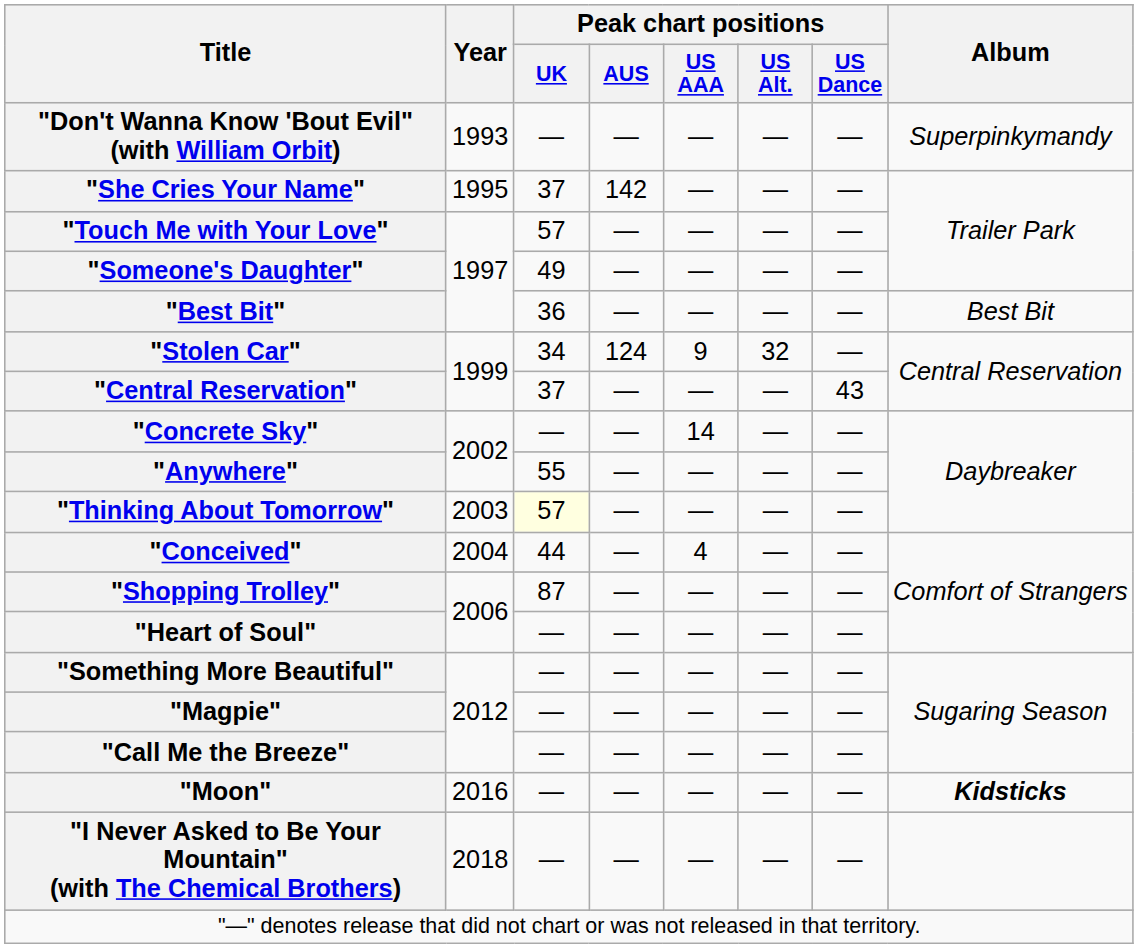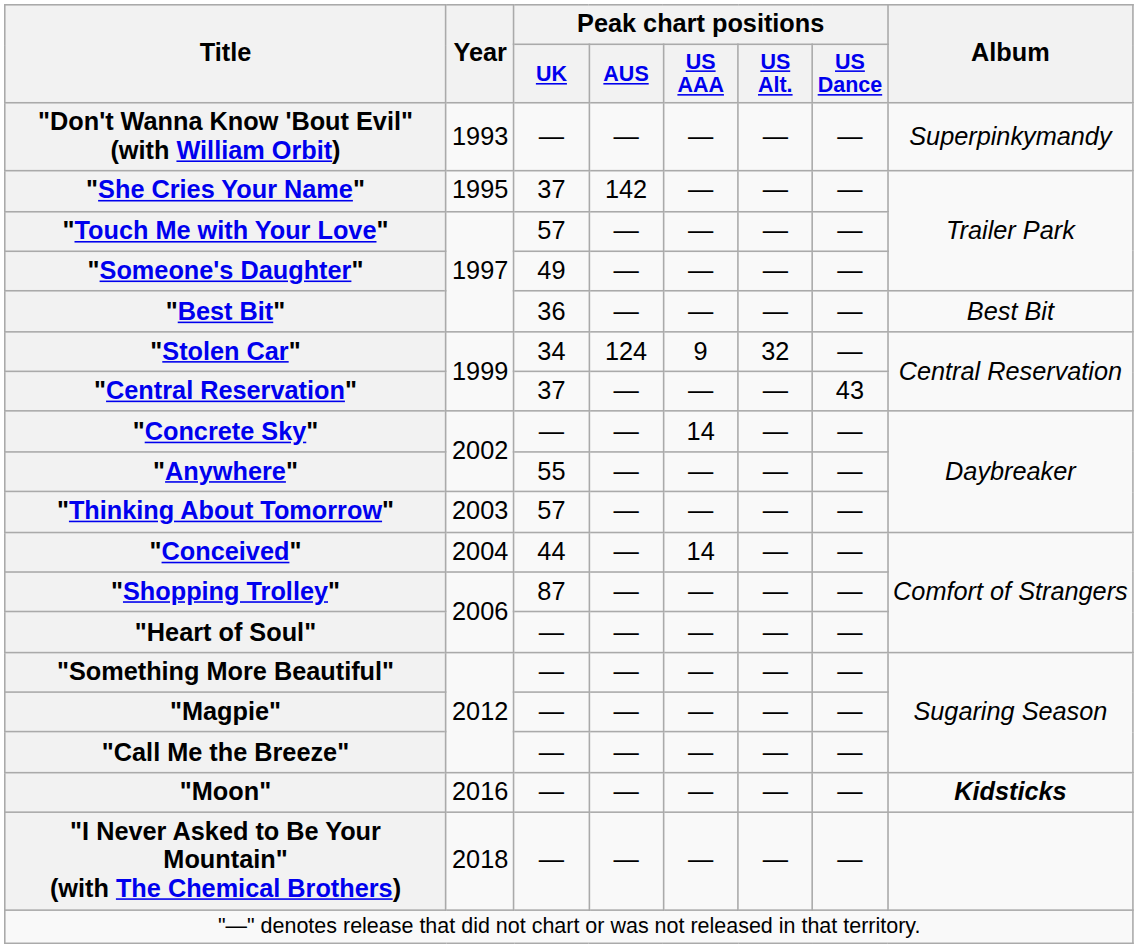 <table class="wikitable plainrowheaders" style="text-align:center;">
 <tr>
 <th scope="col" rowspan="2" style="width:17em;">Title</th>
 <th scope="col" rowspan="2">Year</th>
 <th scope="col" colspan="5">Peak chart positions</th>
 <th scope="col" rowspan="2">Album</th>
 </tr>
 <tr>
 <th scope="col" style="width:3em;font-size:85%;"><a href='#'>UK</a><br></th>
 <th scope="col" style="width:3em;font-size:85%;"><a href='#'>AUS</a><br></th>
 <th scope="col" style="width:3em;font-size:85%;"><a href='#'>US AAA</a><br></th>
 <th scope="col" style="width:3em;font-size:85%;"><a href='#'>US<br>Alt.</a><br></th>
 <th scope="col" style="width:3em;font-size:85%;"><a href='#'>US<br>Dance</a><br></th>
 </tr>
 <tr>
 <th scope="row">"Don't Wanna Know 'Bout Evil"<br><span>(with <a href='#'>William Orbit</a>)</span></th>
 <td>1993</td>
 <td>—</td>
 <td>—</td>
 <td>—</td>
 <td>—</td>
 <td>—</td>
 <td><em>Superpinkymandy</em></td>
 </tr>
 <tr>
 <th scope="row">"<a href='#'>She Cries Your Name</a>"</th>
 <td>1995</td>
 <td>37</td>
 <td>142</td>
 <td>—</td>
 <td>—</td>
 <td>—</td>
 <td rowspan="3"><em>Trailer Park</em></td>
 </tr>
 <tr>
 <th scope="row">"<a href='#'>Touch Me with Your Love</a>"</th>
 <td rowspan="3">1997</td>
 <td>57</td>
 <td>—</td>
 <td>—</td>
 <td>—</td>
 <td>—</td>
 </tr>
 <tr>
 <th scope="row">"<a href='#'>Someone's Daughter</a>"</th>
 <td>49</td>
 <td>—</td>
 <td>—</td>
 <td>—</td>
 <td>—</td>
 </tr>
 <tr>
 <th scope="row">"<a href='#'>Best Bit</a>"</th>
 <td>36</td>
 <td>—</td>
 <td>—</td>
 <td>—</td>
 <td>—</td>
 <td><em>Best Bit</em></td>
 </tr>
 <tr>
 <th scope="row">"<a href='#'>Stolen Car</a>"</th>
 <td rowspan="2">1999</td>
 <td>34</td>
 <td>124</td>
 <td>9</td>
 <td>32</td>
 <td>—</td>
 <td rowspan="2"><em>Central Reservation</em></td>
 </tr>
 <tr>
 <th scope="row">"<a href='#'>Central Reservation</a>"</th>
 <td>37</td>
 <td>—</td>
 <td>—</td>
 <td>—</td>
 <td>43</td>
 </tr>
 <tr>
 <th scope="row">"<a href='#'>Concrete Sky</a>"</th>
 <td rowspan="2">2002</td>
 <td>—</td>
 <td>—</td>
 <td>14</td>
 <td>—</td>
 <td>—</td>
 <td rowspan="3"><em>Daybreaker</em></td>
 </tr>
 <tr>
 <th scope="row">"<a href='#'>Anywhere</a>"</th>
 <td>55</td>
 <td>—</td>
 <td>—</td>
 <td>—</td>
 <td>—</td>
 </tr>
 <tr>
 <th scope="row">"<a href='#'>Thinking About Tomorrow</a>"</th>
 <td>2003</td>
-<td style="background: lightyellow;">57</td>
+<td>57</td>
 <td>—</td>
 <td>—</td>
 <td>—</td>
 <td>—</td>
 </tr>
 <tr>
 <th scope="row">"<a href='#'>Conceived</a>"</th>
 <td>2004</td>
 <td>44</td>
 <td>—</td>
-<td>4</td>
+<td>14</td>
 <td>—</td>
 <td>—</td>
 <td rowspan="3"><em>Comfort of Strangers</em></td>
 </tr>
 <tr>
 <th scope="row">"<a href='#'>Shopping Trolley</a>"</th>
 <td rowspan="2">2006</td>
 <td>87</td>
 <td>—</td>
 <td>—</td>
 <td>—</td>
 <td>—</td>
 </tr>
 <tr>
 <th scope="row">"Heart of Soul"</th>
 <td>—</td>
 <td>—</td>
 <td>—</td>
 <td>—</td>
 <td>—</td>
 </tr>
 <tr>
 <th scope="row">"Something More Beautiful"</th>
 <td rowspan="3">2012</td>
 <td>—</td>
 <td>—</td>
 <td>—</td>
 <td>—</td>
 <td>—</td>
 <td rowspan="3"><em>Sugaring Season</em></td>
 </tr>
 <tr>
 <th scope="row">"Magpie"</th>
 <td>—</td>
 <td>—</td>
 <td>—</td>
 <td>—</td>
 <td>—</td>
 </tr>
 <tr>
 <th scope="row">"Call Me the Breeze"</th>
 <td>—</td>
 <td>—</td>
 <td>—</td>
 <td>—</td>
 <td>—</td>
 </tr>
 <tr>
 <th scope="row">"Moon"</th>
 <td>2016</td>
 <td>—</td>
 <td>—</td>
 <td>—</td>
 <td>—</td>
 <td>—</td>
 <td><strong><em>Kidsticks</em></strong></td>
 </tr>
 <tr>
 <th scope="row">"I Never Asked to Be Your Mountain"<br><span>(with <a href='#'>The Chemical Brothers</a>)</span></th>
 <td>2018</td>
 <td>—</td>
 <td>—</td>
 <td>—</td>
 <td>—</td>
 <td>—</td>
 <td></td>
 </tr>
 <tr>
 <td colspan="18" style="font-size:85%">"—" denotes release that did not chart or was not released in that territory.</td>
 </tr>
 </table>
